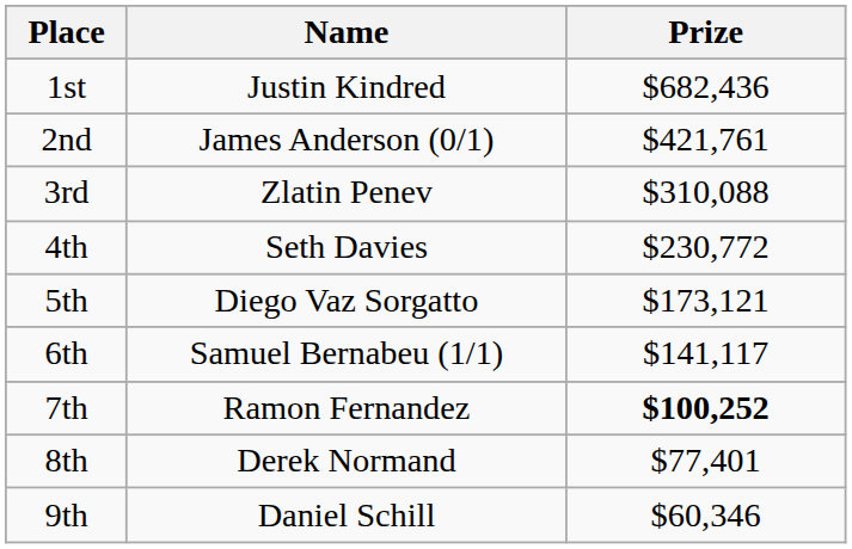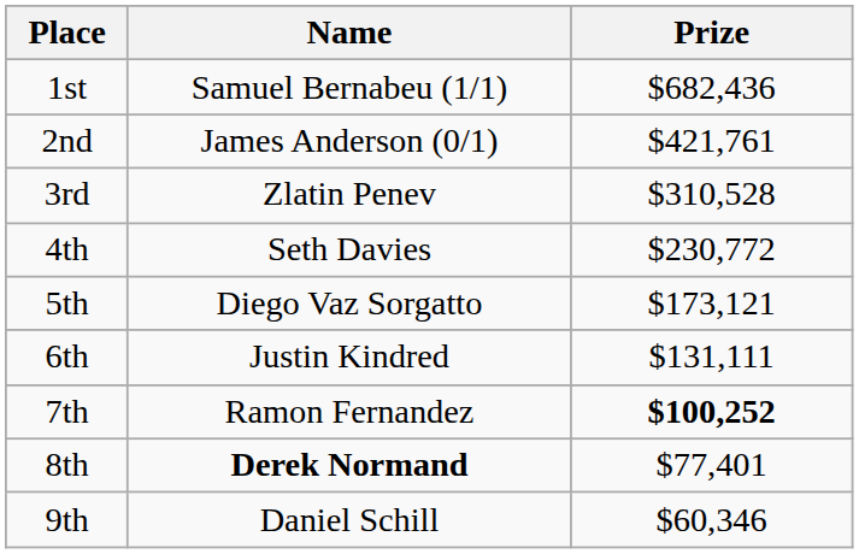 <table class="wikitable">
 <tr>
 <th width="50">Place</th>
 <th width="200">Name</th>
 <th width="125">Prize</th>
 </tr>
 <tr>
 <td align = "center">1st</td>
-<td align = "center"> Justin Kindred</td>
+<td align = "center"> Samuel Bernabeu (1/1)</td>
 <td align = "center">$682,436</td>
 </tr>
 <tr>
 <td align = "center">2nd</td>
 <td align = "center"> James Anderson (0/1)</td>
 <td align = "center">$421,761</td>
 </tr>
 <tr>
 <td align = "center">3rd</td>
 <td align = "center"> Zlatin Penev</td>
-<td align = "center">$310,088</td>
+<td align = "center">$310,528</td>
 </tr>
 <tr>
 <td align = "center">4th</td>
 <td align = "center"> Seth Davies</td>
 <td align = "center">$230,772</td>
 </tr>
 <tr>
 <td align = "center">5th</td>
 <td align = "center"> Diego Vaz Sorgatto</td>
 <td align = "center">$173,121</td>
 </tr>
 <tr>
 <td align = "center">6th</td>
-<td align = "center"> Samuel Bernabeu (1/1)</td>
-<td align = "center">$141,117</td>
+<td align = "center"> Justin Kindred</td>
+<td align = "center">$131,111</td>
 </tr>
 <tr>
 <td align = "center">7th</td>
 <td align = "center"> Ramon Fernandez</td>
 <td align = "center"><strong>$100,252</strong></td>
 </tr>
 <tr>
 <td align = "center">8th</td>
-<td align = "center"> Derek Normand</td>
+<td align = "center"><strong> Derek Normand</strong></td>
 <td align = "center">$77,401</td>
 </tr>
 <tr>
 <td align = "center">9th</td>
 <td align = "center"> Daniel Schill</td>
 <td align = "center">$60,346</td>
 </tr>
 </table>
